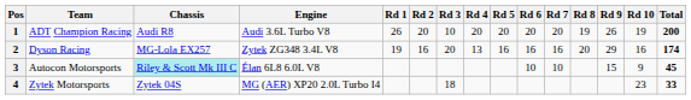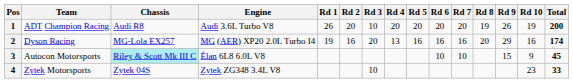 <table class="wikitable" style="font-size: 90%;">
 <tr>
 <th>Pos</th>
 <th>Team</th>
 <th>Chassis</th>
 <th>Engine</th>
 <th>Rd 1</th>
 <th>Rd 2</th>
 <th>Rd 3</th>
 <th>Rd 4</th>
 <th>Rd 5</th>
 <th>Rd 6</th>
 <th>Rd 7</th>
 <th>Rd 8</th>
 <th>Rd 9</th>
 <th>Rd 10</th>
 <th>Total</th>
 </tr>
 <tr>
 <th>1</th>
 <td> <a href='#'>ADT</a> <a href='#'>Champion Racing</a></td>
 <td><a href='#'>Audi R8</a></td>
 <td><a href='#'>Audi</a> 3.6L Turbo V8</td>
 <td align="center">26</td>
 <td align="center">20</td>
 <td align="center">10</td>
 <td align="center">20</td>
 <td align="center">20</td>
 <td align="center">20</td>
 <td align="center">20</td>
 <td align="center">19</td>
 <td align="center">26</td>
 <td align="center">19</td>
 <td align="center"><strong>200</strong></td>
 </tr>
 <tr>
 <th>2</th>
 <td> <a href='#'>Dyson Racing</a></td>
 <td><a href='#'>MG-Lola EX257</a></td>
-<td><a href='#'>Zytek</a> ZG348 3.4L V8</td>
+<td><a href='#'>MG</a> (<a href='#'>AER</a>) XP20 2.0L Turbo I4</td>
 <td align="center">19</td>
 <td align="center">16</td>
 <td align="center">20</td>
 <td align="center">13</td>
 <td align="center">16</td>
 <td align="center">16</td>
 <td align="center">16</td>
 <td align="center">20</td>
 <td align="center">29</td>
 <td align="center">16</td>
 <td align="center"><strong>174</strong></td>
 </tr>
 <tr>
 <th>3</th>
 <td> Autocon Motorsports</td>
 <td style="background: paleturquoise;"><a href='#'>Riley & Scott Mk III C</a></td>
 <td><a href='#'>Élan</a> 6L8 6.0L V8</td>
 <td></td>
 <td></td>
 <td></td>
 <td></td>
 <td></td>
 <td align="center">10</td>
 <td align="center">10</td>
 <td></td>
 <td align="center">15</td>
 <td align="center">9</td>
 <td align="center"><strong>45</strong></td>
 </tr>
 <tr>
 <th>4</th>
 <td> <a href='#'>Zytek</a> Motorsports</td>
 <td><a href='#'>Zytek 04S</a></td>
-<td><a href='#'>MG</a> (<a href='#'>AER</a>) XP20 2.0L Turbo I4</td>
+<td><a href='#'>Zytek</a> ZG348 3.4L V8</td>
 <td></td>
 <td></td>
-<td align="center">18</td>
+<td align="center">10</td>
 <td></td>
 <td></td>
 <td></td>
 <td></td>
 <td></td>
 <td></td>
 <td align="center">23</td>
 <td align="center"><strong>33</strong></td>
 </tr>
 </table>
